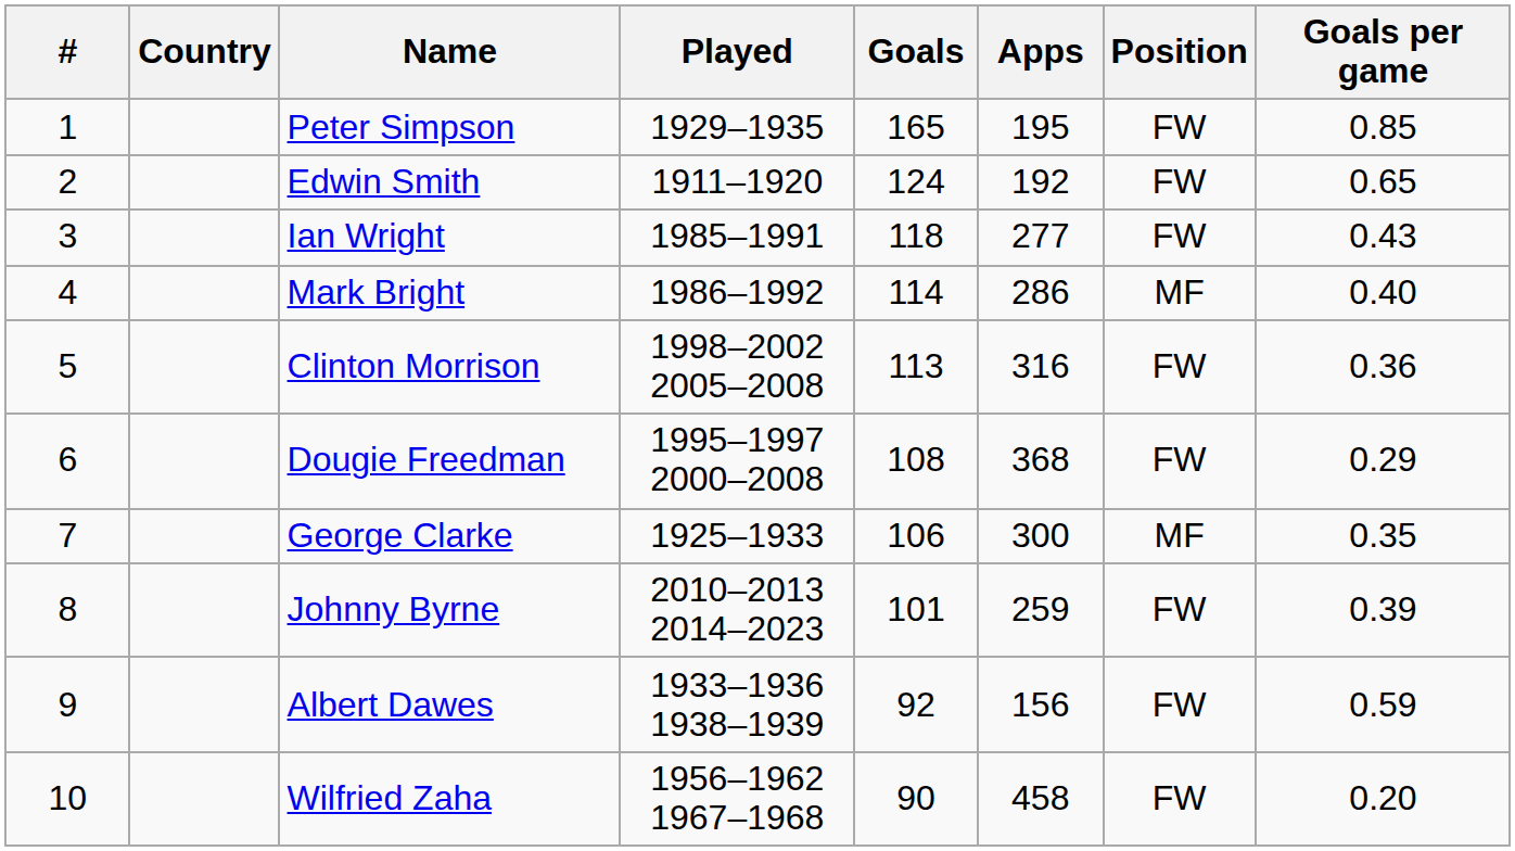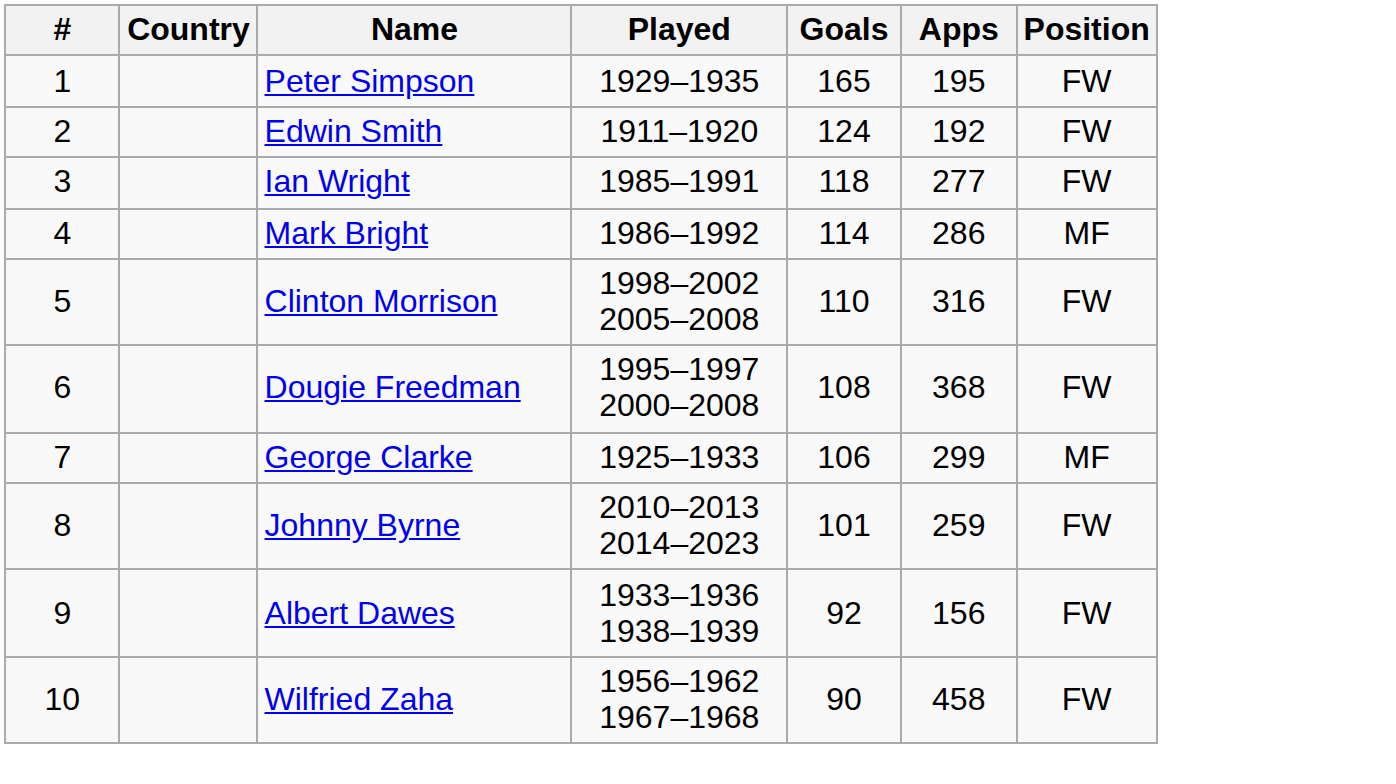 <table class="wikitable sortable" style="text-align:center;">
 <tr>
 <th width=50px>#</th>
 <th style="width:50px;">Country</th>
 <th style="width:150px;">Name</th>
 <th style="width:100px;">Played</th>
 <th width=50px>Goals</th>
 <th width=50px>Apps</th>
 <th width=50px>Position</th>
-<th style="width:110px;">Goals per game</th>
 </tr>
 <tr>
 <td>1</td>
 <td></td>
 <td style="text-align:left;"><a href='#'>Peter Simpson</a></td>
 <td>1929–1935</td>
 <td>165</td>
 <td>195</td>
 <td>FW</td>
-<td>0.85</td>
 </tr>
 <tr>
 <td>2</td>
 <td></td>
 <td style="text-align:left;"><a href='#'>Edwin Smith</a></td>
 <td>1911–1920</td>
 <td>124</td>
 <td>192</td>
 <td>FW</td>
-<td>0.65</td>
 </tr>
 <tr>
 <td>3</td>
 <td></td>
 <td style="text-align:left;"><a href='#'>Ian Wright</a></td>
 <td>1985–1991</td>
 <td>118</td>
 <td>277</td>
 <td>FW</td>
-<td>0.43</td>
 </tr>
 <tr>
 <td>4</td>
 <td></td>
 <td style="text-align:left;"><a href='#'>Mark Bright</a></td>
 <td>1986–1992</td>
 <td>114</td>
 <td>286</td>
 <td>MF</td>
-<td>0.40</td>
 </tr>
 <tr>
 <td>5</td>
 <td></td>
 <td style="text-align:left;"><a href='#'>Clinton Morrison</a></td>
 <td>1998–2002<br>2005–2008</td>
-<td>113</td>
+<td>110</td>
 <td>316</td>
 <td>FW</td>
-<td>0.36</td>
 </tr>
 <tr>
 <td>6</td>
 <td></td>
 <td style="text-align:left;"><a href='#'>Dougie Freedman</a></td>
 <td>1995–1997<br>2000–2008</td>
 <td>108</td>
 <td>368</td>
 <td>FW</td>
-<td>0.29</td>
 </tr>
 <tr>
 <td>7</td>
 <td></td>
 <td style="text-align:left;"><a href='#'>George Clarke</a></td>
 <td>1925–1933</td>
 <td>106</td>
-<td>300</td>
+<td>299</td>
 <td>MF</td>
-<td>0.35</td>
 </tr>
 <tr>
 <td>8</td>
 <td></td>
 <td style="text-align:left;"><a href='#'>Johnny Byrne</a></td>
 <td>2010–2013<br>2014–2023</td>
 <td>101</td>
 <td>259</td>
 <td>FW</td>
-<td>0.39</td>
 </tr>
 <tr>
 <td>9</td>
 <td></td>
 <td style="text-align:left;"><a href='#'>Albert Dawes</a></td>
 <td>1933–1936<br>1938–1939</td>
 <td>92</td>
 <td>156</td>
 <td>FW</td>
-<td>0.59</td>
 </tr>
 <tr>
 <td>10</td>
 <td></td>
 <td style="text-align:left;"><a href='#'>Wilfried Zaha</a></td>
 <td>1956–1962<br>1967–1968</td>
 <td>90</td>
 <td>458</td>
 <td>FW</td>
-<td>0.20</td>
 </tr>
 </table>
